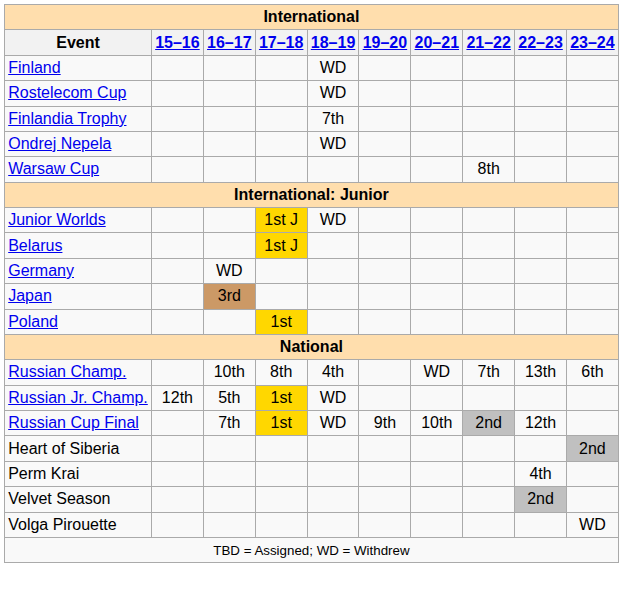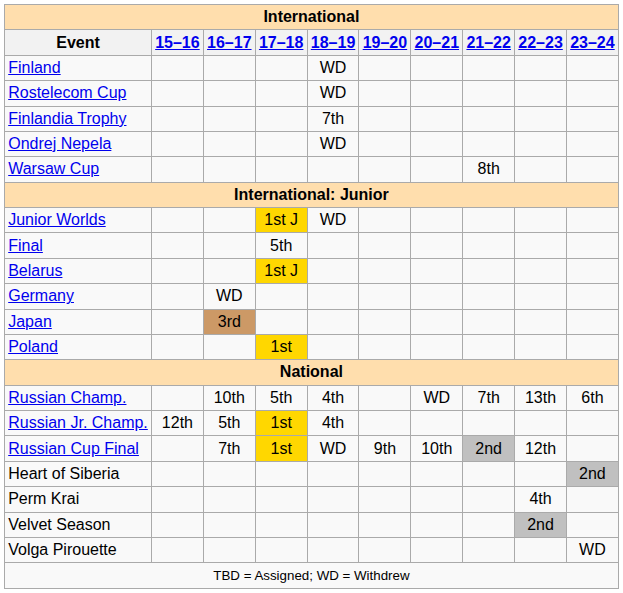 <table class="wikitable" style="text-align:center">
 <tr>
 <th colspan="10" style="background-color: #ffdead; " align="center">International</th>
 </tr>
 <tr>
 <th>Event</th>
 <th><a href='#'>15–16</a></th>
 <th><a href='#'>16–17</a></th>
 <th><a href='#'>17–18</a></th>
 <th><a href='#'>18–19</a></th>
 <th><a href='#'>19–20</a></th>
 <th><a href='#'>20–21</a></th>
 <th><a href='#'>21–22</a></th>
 <th><a href='#'>22–23</a></th>
 <th><a href='#'>23–24</a></th>
 </tr>
 <tr>
 <td align=left> <a href='#'>Finland</a></td>
 <td></td>
 <td></td>
 <td></td>
 <td>WD</td>
 <td></td>
 <td></td>
 <td></td>
 <td></td>
 <td></td>
 </tr>
 <tr>
 <td align=left> <a href='#'>Rostelecom Cup</a></td>
 <td></td>
 <td></td>
 <td></td>
 <td>WD</td>
 <td></td>
 <td></td>
 <td></td>
 <td></td>
 <td></td>
 </tr>
 <tr>
 <td align=left> <a href='#'>Finlandia Trophy</a></td>
 <td></td>
 <td></td>
 <td></td>
 <td>7th</td>
 <td></td>
 <td></td>
 <td></td>
 <td></td>
 <td></td>
 </tr>
 <tr>
 <td align=left> <a href='#'>Ondrej Nepela</a></td>
 <td></td>
 <td></td>
 <td></td>
 <td>WD</td>
 <td></td>
 <td></td>
 <td></td>
 <td></td>
 <td></td>
 </tr>
 <tr>
 <td align=left> <a href='#'>Warsaw Cup</a></td>
 <td></td>
 <td></td>
 <td></td>
 <td></td>
 <td></td>
 <td></td>
 <td>8th</td>
 <td></td>
 <td></td>
 </tr>
 <tr>
 <th colspan="10" style="background-color: #ffdead; " align="center">International: Junior</th>
 </tr>
 <tr>
 <td align=left><a href='#'>Junior Worlds</a></td>
 <td></td>
 <td></td>
 <td bgcolor=gold>1st J</td>
 <td>WD</td>
 <td></td>
 <td></td>
 <td></td>
 <td></td>
 <td></td>
 </tr>
 <tr>
+<td align=left> <a href='#'>Final</a></td>
+<td></td>
+<td></td>
+<td>5th</td>
+<td></td>
+<td></td>
+<td></td>
+<td></td>
+<td></td>
+<td></td>
+</tr>
+<tr>
 <td align=left> <a href='#'>Belarus</a></td>
 <td></td>
 <td></td>
 <td bgcolor=gold>1st J</td>
 <td></td>
 <td></td>
 <td></td>
 <td></td>
 <td></td>
 <td></td>
 </tr>
 <tr>
 <td align=left> <a href='#'>Germany</a></td>
 <td></td>
 <td>WD</td>
 <td></td>
 <td></td>
 <td></td>
 <td></td>
 <td></td>
 <td></td>
 <td></td>
 </tr>
 <tr>
 <td align=left> <a href='#'>Japan</a></td>
 <td></td>
 <td bgcolor=cc9966>3rd</td>
 <td></td>
 <td></td>
 <td></td>
 <td></td>
 <td></td>
 <td></td>
 <td></td>
 </tr>
 <tr>
 <td align=left> <a href='#'>Poland</a></td>
 <td></td>
 <td></td>
 <td bgcolor=gold>1st</td>
 <td></td>
 <td></td>
 <td></td>
 <td></td>
 <td></td>
 <td></td>
 </tr>
 <tr>
 <th colspan="10" style="background-color: #ffdead; " align="center">National</th>
 </tr>
 <tr>
 <td align=left><a href='#'>Russian Champ.</a></td>
 <td></td>
 <td>10th</td>
-<td>8th</td>
+<td>5th</td>
 <td>4th</td>
 <td></td>
 <td>WD</td>
 <td>7th</td>
 <td>13th</td>
 <td>6th</td>
 </tr>
 <tr>
 <td align=left><a href='#'>Russian Jr. Champ.</a></td>
 <td>12th</td>
 <td>5th</td>
 <td bgcolor=gold>1st</td>
-<td>WD</td>
+<td>4th</td>
 <td></td>
 <td></td>
 <td></td>
 <td></td>
 <td></td>
 </tr>
 <tr>
 <td align=left><a href='#'>Russian Cup Final</a></td>
 <td></td>
 <td>7th</td>
 <td bgcolor=gold>1st</td>
 <td>WD</td>
 <td>9th</td>
 <td>10th</td>
 <td bgcolor=silver>2nd</td>
 <td>12th</td>
 <td></td>
 </tr>
 <tr>
 <td align="left"> Heart of Siberia</td>
 <td></td>
 <td></td>
 <td></td>
 <td></td>
 <td></td>
 <td></td>
 <td></td>
 <td></td>
 <td bgcolor=silver>2nd</td>
 </tr>
 <tr>
 <td align="left"> Perm Krai</td>
 <td></td>
 <td></td>
 <td></td>
 <td></td>
 <td></td>
 <td></td>
 <td></td>
 <td>4th</td>
 <td></td>
 </tr>
 <tr>
 <td align="left"> Velvet Season</td>
 <td></td>
 <td></td>
 <td></td>
 <td></td>
 <td></td>
 <td></td>
 <td></td>
 <td bgcolor=silver>2nd</td>
 <td></td>
 </tr>
 <tr>
 <td align="left"> Volga Pirouette</td>
 <td></td>
 <td></td>
 <td></td>
 <td></td>
 <td></td>
 <td></td>
 <td></td>
 <td></td>
 <td>WD</td>
 </tr>
 <tr>
 <td colspan=10 align=center><small> TBD = Assigned; WD = Withdrew </small></td>
 </tr>
 </table>
